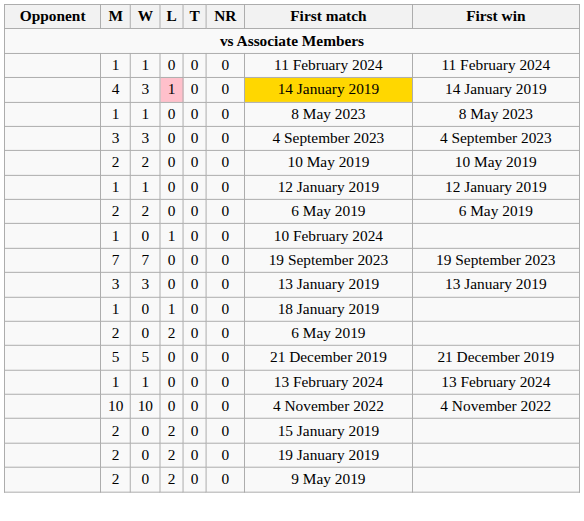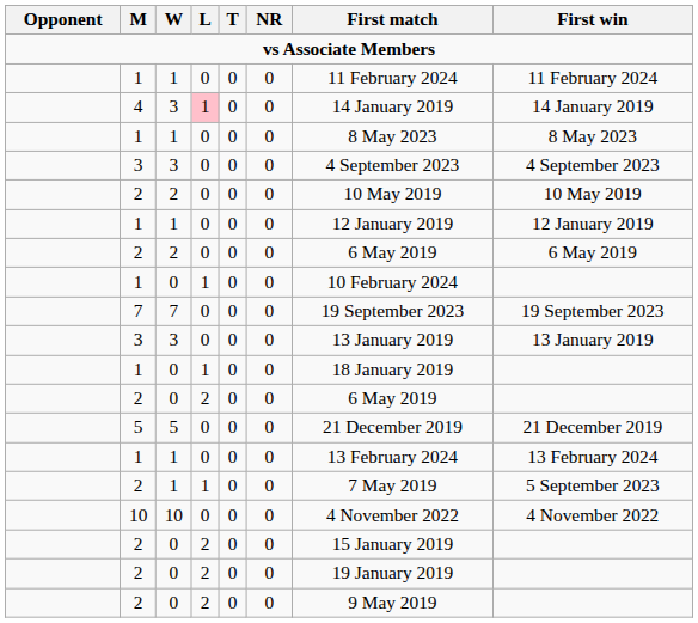 <table class="wikitable" style="text-align: center; width: 600px;">
 <tr>
 <th>Opponent</th>
 <th>M</th>
 <th>W</th>
 <th>L</th>
 <th>T</th>
 <th>NR</th>
 <th>First match</th>
 <th>First win</th>
 </tr>
 <tr>
 <td colspan="8" style="text-align:center;"><strong>vs Associate Members</strong></td>
 </tr>
 <tr>
 <td align=left></td>
 <td>1</td>
 <td>1</td>
 <td>0</td>
 <td>0</td>
 <td>0</td>
 <td>11 February 2024</td>
 <td>11 February 2024</td>
 </tr>
 <tr>
 <td align=left></td>
 <td>4</td>
 <td>3</td>
 <td style="background: pink;">1</td>
 <td>0</td>
 <td>0</td>
-<td style="background: gold;">14 January 2019</td>
+<td>14 January 2019</td>
 <td>14 January 2019</td>
 </tr>
 <tr>
 <td align=left></td>
 <td>1</td>
 <td>1</td>
 <td>0</td>
 <td>0</td>
 <td>0</td>
 <td>8 May 2023</td>
 <td>8 May 2023</td>
 </tr>
 <tr>
 <td align=left></td>
 <td>3</td>
 <td>3</td>
 <td>0</td>
 <td>0</td>
 <td>0</td>
 <td>4 September 2023</td>
 <td>4 September 2023</td>
 </tr>
 <tr>
 <td align=left></td>
 <td>2</td>
 <td>2</td>
 <td>0</td>
 <td>0</td>
 <td>0</td>
 <td>10 May 2019</td>
 <td>10 May 2019</td>
 </tr>
 <tr>
 <td align=left></td>
 <td>1</td>
 <td>1</td>
 <td>0</td>
 <td>0</td>
 <td>0</td>
 <td>12 January 2019</td>
 <td>12 January 2019</td>
 </tr>
 <tr>
 <td align=left></td>
 <td>2</td>
 <td>2</td>
 <td>0</td>
 <td>0</td>
 <td>0</td>
 <td>6 May 2019</td>
 <td>6 May 2019</td>
 </tr>
 <tr>
 <td align=left></td>
 <td>1</td>
 <td>0</td>
 <td>1</td>
 <td>0</td>
 <td>0</td>
 <td>10 February 2024</td>
 <td></td>
 </tr>
 <tr>
 <td align=left></td>
 <td>7</td>
 <td>7</td>
 <td>0</td>
 <td>0</td>
 <td>0</td>
 <td>19 September 2023</td>
 <td>19 September 2023</td>
 </tr>
 <tr>
 <td align=left></td>
 <td>3</td>
 <td>3</td>
 <td>0</td>
 <td>0</td>
 <td>0</td>
 <td>13 January 2019</td>
 <td>13 January 2019</td>
 </tr>
 <tr>
 <td align=left></td>
 <td>1</td>
 <td>0</td>
 <td>1</td>
 <td>0</td>
 <td>0</td>
 <td>18 January 2019</td>
 <td></td>
 </tr>
 <tr>
 <td align=left></td>
 <td>2</td>
 <td>0</td>
 <td>2</td>
 <td>0</td>
 <td>0</td>
 <td>6 May 2019</td>
 <td></td>
 </tr>
 <tr>
 <td align=left></td>
 <td>5</td>
 <td>5</td>
 <td>0</td>
 <td>0</td>
 <td>0</td>
 <td>21 December 2019</td>
 <td>21 December 2019</td>
 </tr>
 <tr>
 <td align=left></td>
 <td>1</td>
 <td>1</td>
 <td>0</td>
 <td>0</td>
 <td>0</td>
 <td>13 February 2024</td>
 <td>13 February 2024</td>
 </tr>
 <tr>
 <td align=left></td>
+<td>2</td>
+<td>1</td>
+<td>1</td>
+<td>0</td>
+<td>0</td>
+<td>7 May 2019</td>
+<td>5 September 2023</td>
+</tr>
+<tr>
+<td align=left></td>
 <td>10</td>
 <td>10</td>
 <td>0</td>
 <td>0</td>
 <td>0</td>
 <td>4 November 2022</td>
 <td>4 November 2022</td>
 </tr>
 <tr>
 <td align=left></td>
 <td>2</td>
 <td>0</td>
 <td>2</td>
 <td>0</td>
 <td>0</td>
 <td>15 January 2019</td>
 <td></td>
 </tr>
 <tr>
 <td align=left></td>
 <td>2</td>
 <td>0</td>
 <td>2</td>
 <td>0</td>
 <td>0</td>
 <td>19 January 2019</td>
 <td></td>
 </tr>
 <tr>
 <td align=left></td>
 <td>2</td>
 <td>0</td>
 <td>2</td>
 <td>0</td>
 <td>0</td>
 <td>9 May 2019</td>
 <td></td>
 </tr>
 </table>
